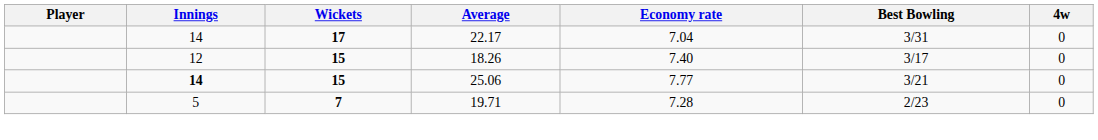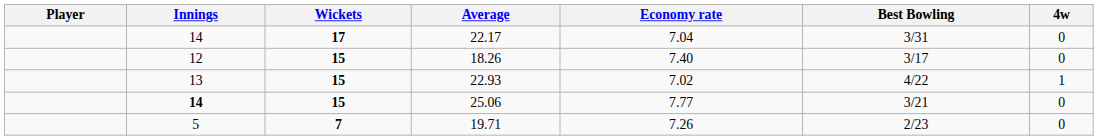 <table class="wikitable sortable" align="center" style="text-align: center; font-size: 100%; width:80%">
 <tr>
 <th>Player</th>
 <th><a href='#'>Innings</a></th>
 <th><a href='#'>Wickets</a></th>
 <th><a href='#'>Average</a></th>
 <th><a href='#'>Economy rate</a></th>
 <th>Best Bowling</th>
 <th>4w</th>
 </tr>
 <tr>
 <td></td>
 <td>14</td>
 <td><strong>17</strong></td>
 <td>22.17</td>
 <td>7.04</td>
 <td>3/31</td>
 <td>0</td>
 </tr>
 <tr>
 <td></td>
 <td>12</td>
 <td><strong>15</strong></td>
 <td>18.26</td>
 <td>7.40</td>
 <td>3/17</td>
 <td>0</td>
 </tr>
 <tr>
 <td></td>
+<td>13</td>
+<td><strong>15</strong></td>
+<td>22.93</td>
+<td>7.02</td>
+<td>4/22</td>
+<td>1</td>
+</tr>
+<tr>
+<td></td>
 <td><strong>14</strong></td>
 <td><strong>15</strong></td>
 <td>25.06</td>
 <td>7.77</td>
 <td>3/21</td>
 <td>0</td>
 </tr>
 <tr>
 <td></td>
 <td>5</td>
 <td><strong>7</strong></td>
 <td>19.71</td>
-<td>7.28</td>
+<td>7.26</td>
 <td>2/23</td>
 <td>0</td>
 </tr>
 </table>
